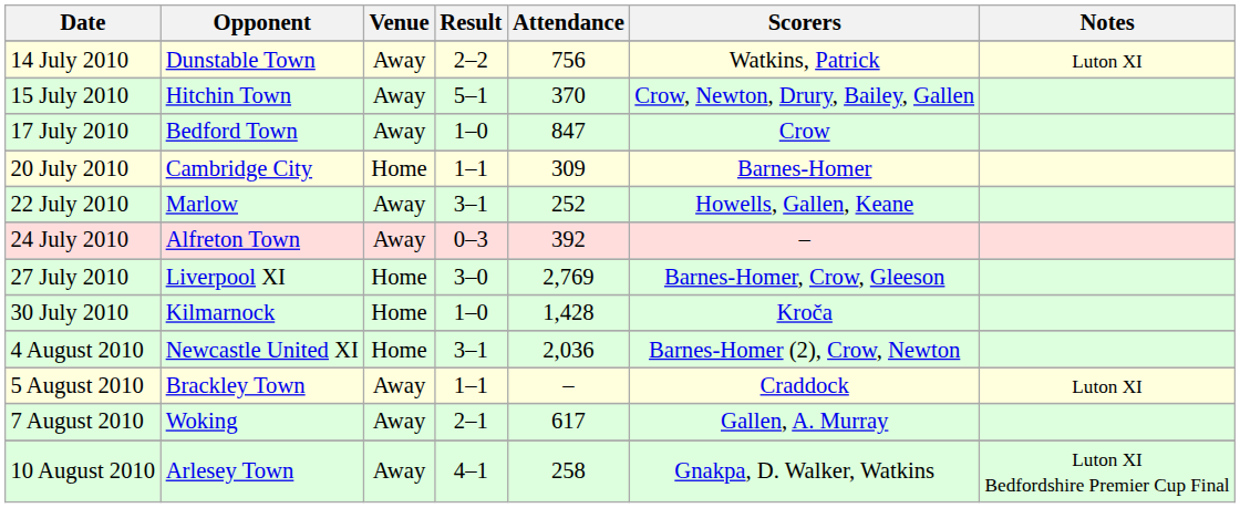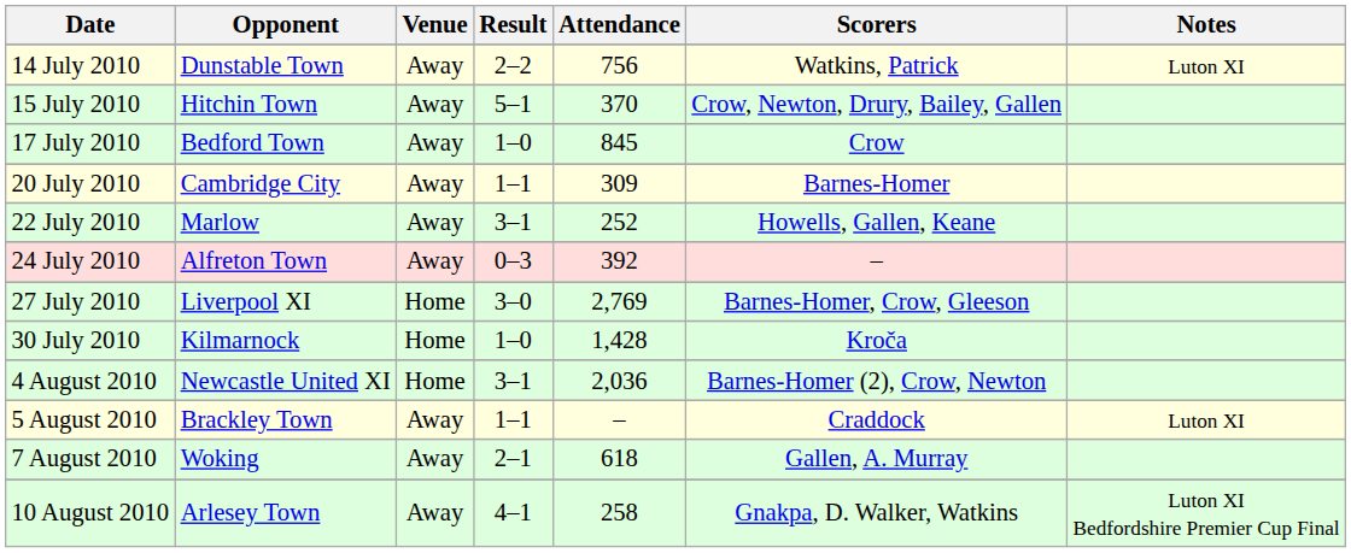 <table class="wikitable">
 <tr>
 <th>Date</th>
 <th>Opponent</th>
 <th>Venue</th>
 <th>Result</th>
 <th>Attendance</th>
 <th>Scorers</th>
 <th>Notes</th>
 </tr>
 <tr>
 </tr>
 <tr bgcolor="#ffffdd">
 <td>14 July 2010</td>
 <td><a href='#'>Dunstable Town</a></td>
 <td align="center">Away</td>
 <td align="center">2–2</td>
 <td align="center">756</td>
 <td align="center">Watkins, <a href='#'>Patrick</a></td>
 <td align="center"><small>Luton XI</small></td>
 </tr>
 <tr>
 </tr>
 <tr style="background: #ddffdd;">
 <td>15 July 2010</td>
 <td><a href='#'>Hitchin Town</a></td>
 <td align="center">Away</td>
 <td align="center">5–1</td>
 <td align="center">370</td>
 <td align="center"><a href='#'>Crow</a>, <a href='#'>Newton</a>, <a href='#'>Drury</a>, <a href='#'>Bailey</a>, <a href='#'>Gallen</a></td>
 <td align="center"></td>
 </tr>
 <tr>
 </tr>
 <tr style="background: #ddffdd;">
 <td>17 July 2010</td>
 <td><a href='#'>Bedford Town</a></td>
 <td align="center">Away</td>
 <td align="center">1–0</td>
-<td align="center">847</td>
+<td align="center">845</td>
 <td align="center"><a href='#'>Crow</a></td>
 <td align="center"></td>
 </tr>
 <tr>
 </tr>
 <tr bgcolor="#ffffdd">
 <td>20 July 2010</td>
 <td><a href='#'>Cambridge City</a></td>
-<td align="center">Home</td>
+<td align="center">Away</td>
 <td align="center">1–1</td>
 <td align="center">309</td>
 <td align="center"><a href='#'>Barnes-Homer</a></td>
 <td align="center"></td>
 </tr>
 <tr>
 </tr>
 <tr style="background: #ddffdd;">
 <td>22 July 2010</td>
 <td><a href='#'>Marlow</a></td>
 <td align="center">Away</td>
 <td align="center">3–1</td>
 <td align="center">252</td>
 <td align="center"><a href='#'>Howells</a>, <a href='#'>Gallen</a>, <a href='#'>Keane</a></td>
 <td align="center"></td>
 </tr>
 <tr>
 </tr>
 <tr style="background: #ffdddd;">
 <td>24 July 2010</td>
 <td><a href='#'>Alfreton Town</a></td>
 <td align="center">Away</td>
 <td align="center">0–3</td>
 <td align="center">392</td>
 <td align="center">–</td>
 <td align="center"></td>
 </tr>
 <tr>
 </tr>
 <tr style="background: #ddffdd;">
 <td>27 July 2010</td>
 <td><a href='#'>Liverpool</a> XI</td>
 <td align="center">Home</td>
 <td align="center">3–0</td>
 <td align="center">2,769</td>
 <td align="center"><a href='#'>Barnes-Homer</a>, <a href='#'>Crow</a>, <a href='#'>Gleeson</a></td>
 <td align="center"></td>
 </tr>
 <tr>
 </tr>
 <tr style="background: #ddffdd;">
 <td>30 July 2010</td>
 <td><a href='#'>Kilmarnock</a></td>
 <td align="center">Home</td>
 <td align="center">1–0</td>
 <td align="center">1,428</td>
 <td align="center"><a href='#'>Kroča</a></td>
 <td align="center"></td>
 </tr>
 <tr>
 </tr>
 <tr style="background: #ddffdd;">
 <td>4 August 2010</td>
 <td><a href='#'>Newcastle United</a> XI</td>
 <td align="center">Home</td>
 <td align="center">3–1</td>
 <td align="center">2,036</td>
 <td align="center"><a href='#'>Barnes-Homer</a> (2), <a href='#'>Crow</a>, <a href='#'>Newton</a></td>
 <td align="center"></td>
 </tr>
 <tr>
 </tr>
 <tr bgcolor="#ffffdd">
 <td>5 August 2010</td>
 <td><a href='#'>Brackley Town</a></td>
 <td align="center">Away</td>
 <td align="center">1–1</td>
 <td align="center">–</td>
 <td align="center"><a href='#'>Craddock</a></td>
 <td align="center"><small>Luton XI</small></td>
 </tr>
 <tr>
 </tr>
 <tr style="background: #ddffdd;">
 <td>7 August 2010</td>
 <td><a href='#'>Woking</a></td>
 <td align="center">Away</td>
 <td align="center">2–1</td>
-<td align="center">617</td>
+<td align="center">618</td>
 <td align="center"><a href='#'>Gallen</a>, <a href='#'>A. Murray</a></td>
 <td align="center"></td>
 </tr>
 <tr>
 </tr>
 <tr style="background: #ddffdd;">
 <td>10 August 2010</td>
 <td><a href='#'>Arlesey Town</a></td>
 <td align="center">Away</td>
 <td align="center">4–1</td>
 <td align="center">258</td>
 <td align="center"><a href='#'>Gnakpa</a>, D. Walker, Watkins</td>
 <td align="center"><small>Luton XI</small><br><small>Bedfordshire Premier Cup Final</small></td>
 </tr>
 </table>
